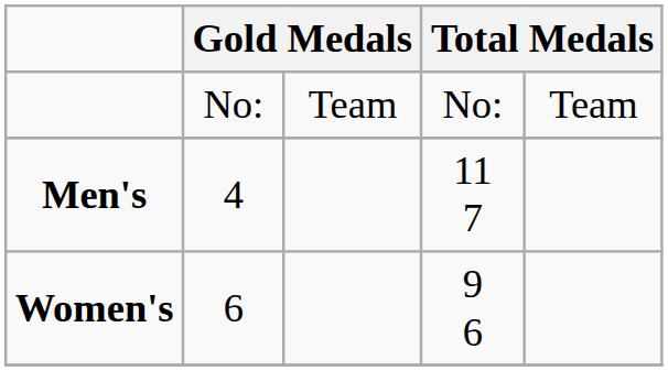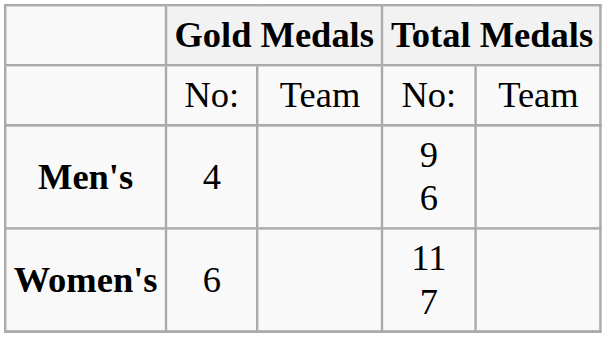 <table class="wikitable" style="text-align: center; font-size:95%;">
 <tr>
 <td></td>
 <th colspan=2>Gold Medals</th>
 <th colspan=2>Total Medals</th>
 </tr>
 <tr>
 <td></td>
 <td>No:</td>
 <td>Team</td>
 <td>No:</td>
 <td>Team</td>
 </tr>
 <tr>
 </tr>
 <tr>
 <td><strong>Men's</strong></td>
 <td>4</td>
 <td align="left"></td>
-<td>11 <br> 7</td>
+<td>9 <br> 6</td>
 <td align="left"> <br> </td>
 </tr>
 <tr>
 <td><strong>Women's</strong></td>
 <td>6</td>
 <td align="left"></td>
-<td>9 <br> 6</td>
+<td>11 <br> 7</td>
 <td align="left"> <br> </td>
 </tr>
 <tr>
 </tr>
 </table>
